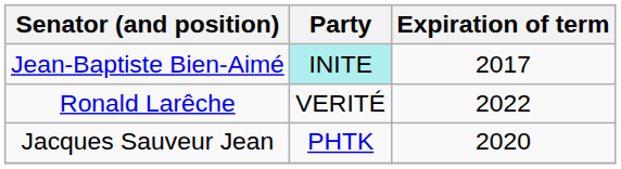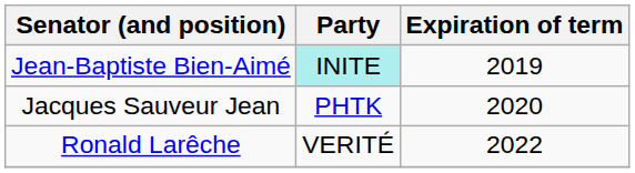 <table class="wikitable" style="text-align:center;">
 <tr>
 <th>Senator (and position)</th>
 <th>Party</th>
 <th>Expiration of term</th>
 </tr>
 <tr>
 <td><a href='#'>Jean-Baptiste Bien-Aimé</a></td>
 <td style="background: paleturquoise;">INITE</td>
-<td>2017</td>
+<td>2019</td>
+</tr>
+<tr>
+<td>Jacques Sauveur Jean</td>
+<td><a href='#'>PHTK</a></td>
+<td>2020</td>
 </tr>
 <tr>
 <td><a href='#'>Ronald Larêche</a></td>
 <td>VERITÉ</td>
 <td>2022</td>
 </tr>
 <tr>
-<td>Jacques Sauveur Jean</td>
-<td><a href='#'>PHTK</a></td>
-<td>2020</td>
-</tr>
-<tr>
 </tr>
 </table>
